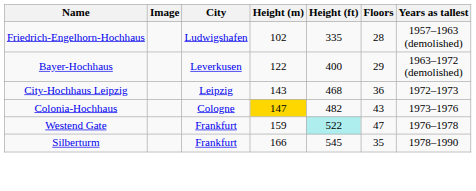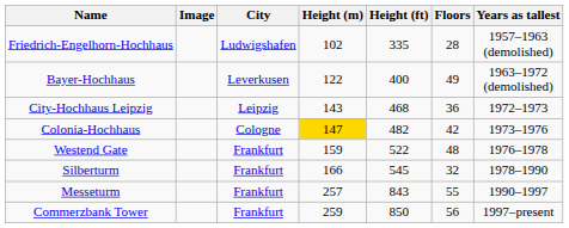 <table class="wikitable sortable" style="text-align:center">
 <tr>
 <th>Name</th>
 <th>Image</th>
 <th>City</th>
 <th>Height (m)</th>
 <th>Height (ft)</th>
 <th>Floors</th>
 <th>Years as tallest</th>
 </tr>
 <tr>
 <td><a href='#'>Friedrich-Engelhorn-Hochhaus</a></td>
 <td></td>
 <td><a href='#'>Ludwigshafen</a></td>
 <td>102</td>
 <td>335</td>
 <td>28</td>
 <td>1957–1963<br>(demolished)</td>
 </tr>
 <tr>
 <td><a href='#'>Bayer-Hochhaus</a></td>
 <td></td>
 <td><a href='#'>Leverkusen</a></td>
 <td>122</td>
 <td>400</td>
-<td>29</td>
+<td>49</td>
 <td>1963–1972<br>(demolished)</td>
 </tr>
 <tr>
 <td><a href='#'>City-Hochhaus Leipzig</a></td>
 <td></td>
 <td><a href='#'>Leipzig</a></td>
 <td>143</td>
 <td>468</td>
 <td>36</td>
 <td>1972–1973</td>
 </tr>
 <tr>
 <td><a href='#'>Colonia-Hochhaus</a></td>
 <td></td>
 <td><a href='#'>Cologne</a></td>
 <td style="background: gold;">147</td>
 <td>482</td>
-<td>43</td>
+<td>42</td>
 <td>1973–1976</td>
 </tr>
 <tr>
 <td><a href='#'>Westend Gate</a></td>
 <td></td>
 <td><a href='#'>Frankfurt</a></td>
 <td>159</td>
-<td style="background: paleturquoise;">522</td>
-<td>47</td>
+<td>522</td>
+<td>48</td>
 <td>1976–1978</td>
 </tr>
 <tr>
 <td><a href='#'>Silberturm</a></td>
 <td></td>
 <td><a href='#'>Frankfurt</a></td>
 <td>166</td>
 <td>545</td>
-<td>35</td>
+<td>32</td>
 <td>1978–1990</td>
 </tr>
+<tr>
+<td><a href='#'>Messeturm</a></td>
+<td></td>
+<td><a href='#'>Frankfurt</a></td>
+<td>257</td>
+<td>843</td>
+<td>55</td>
+<td>1990–1997</td>
+</tr>
+<tr>
+<td><a href='#'>Commerzbank Tower</a></td>
+<td></td>
+<td><a href='#'>Frankfurt</a></td>
+<td>259</td>
+<td>850</td>
+<td>56</td>
+<td>1997–present</td>
+</tr>
 </table>
